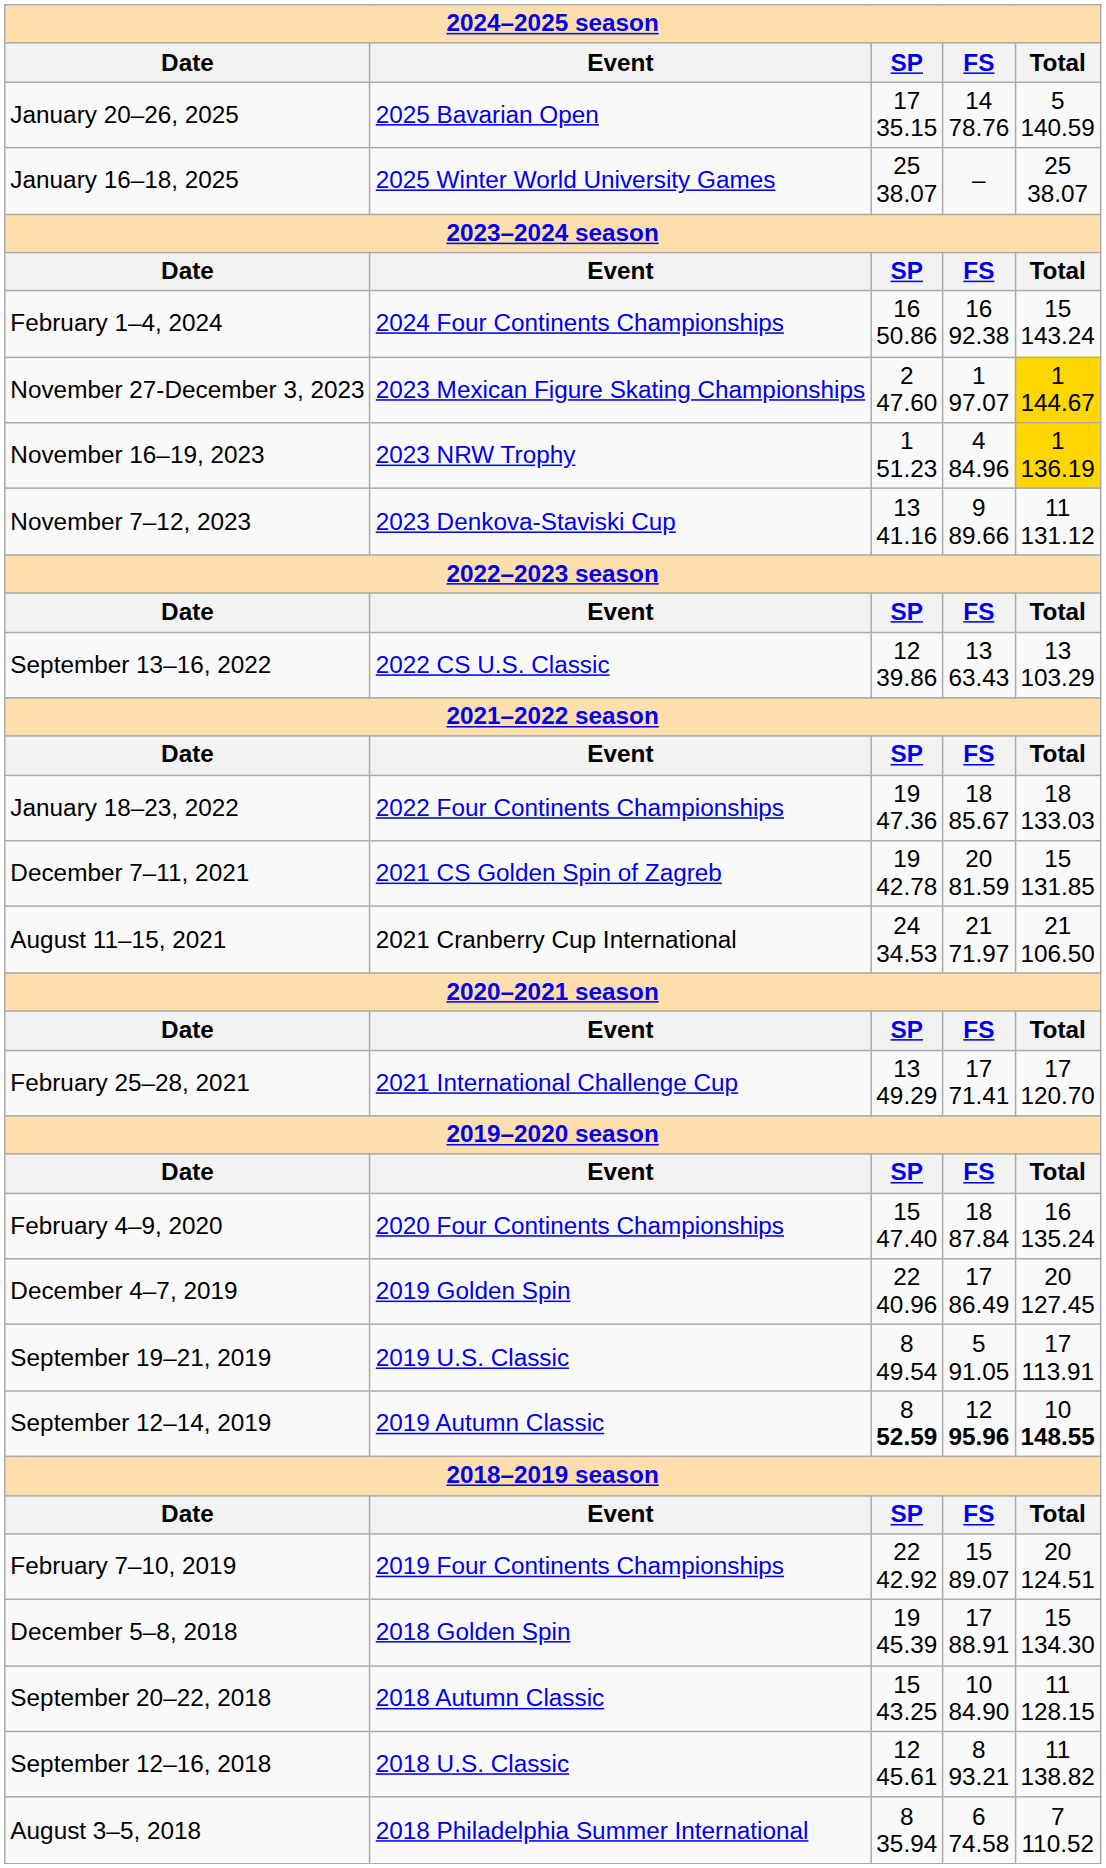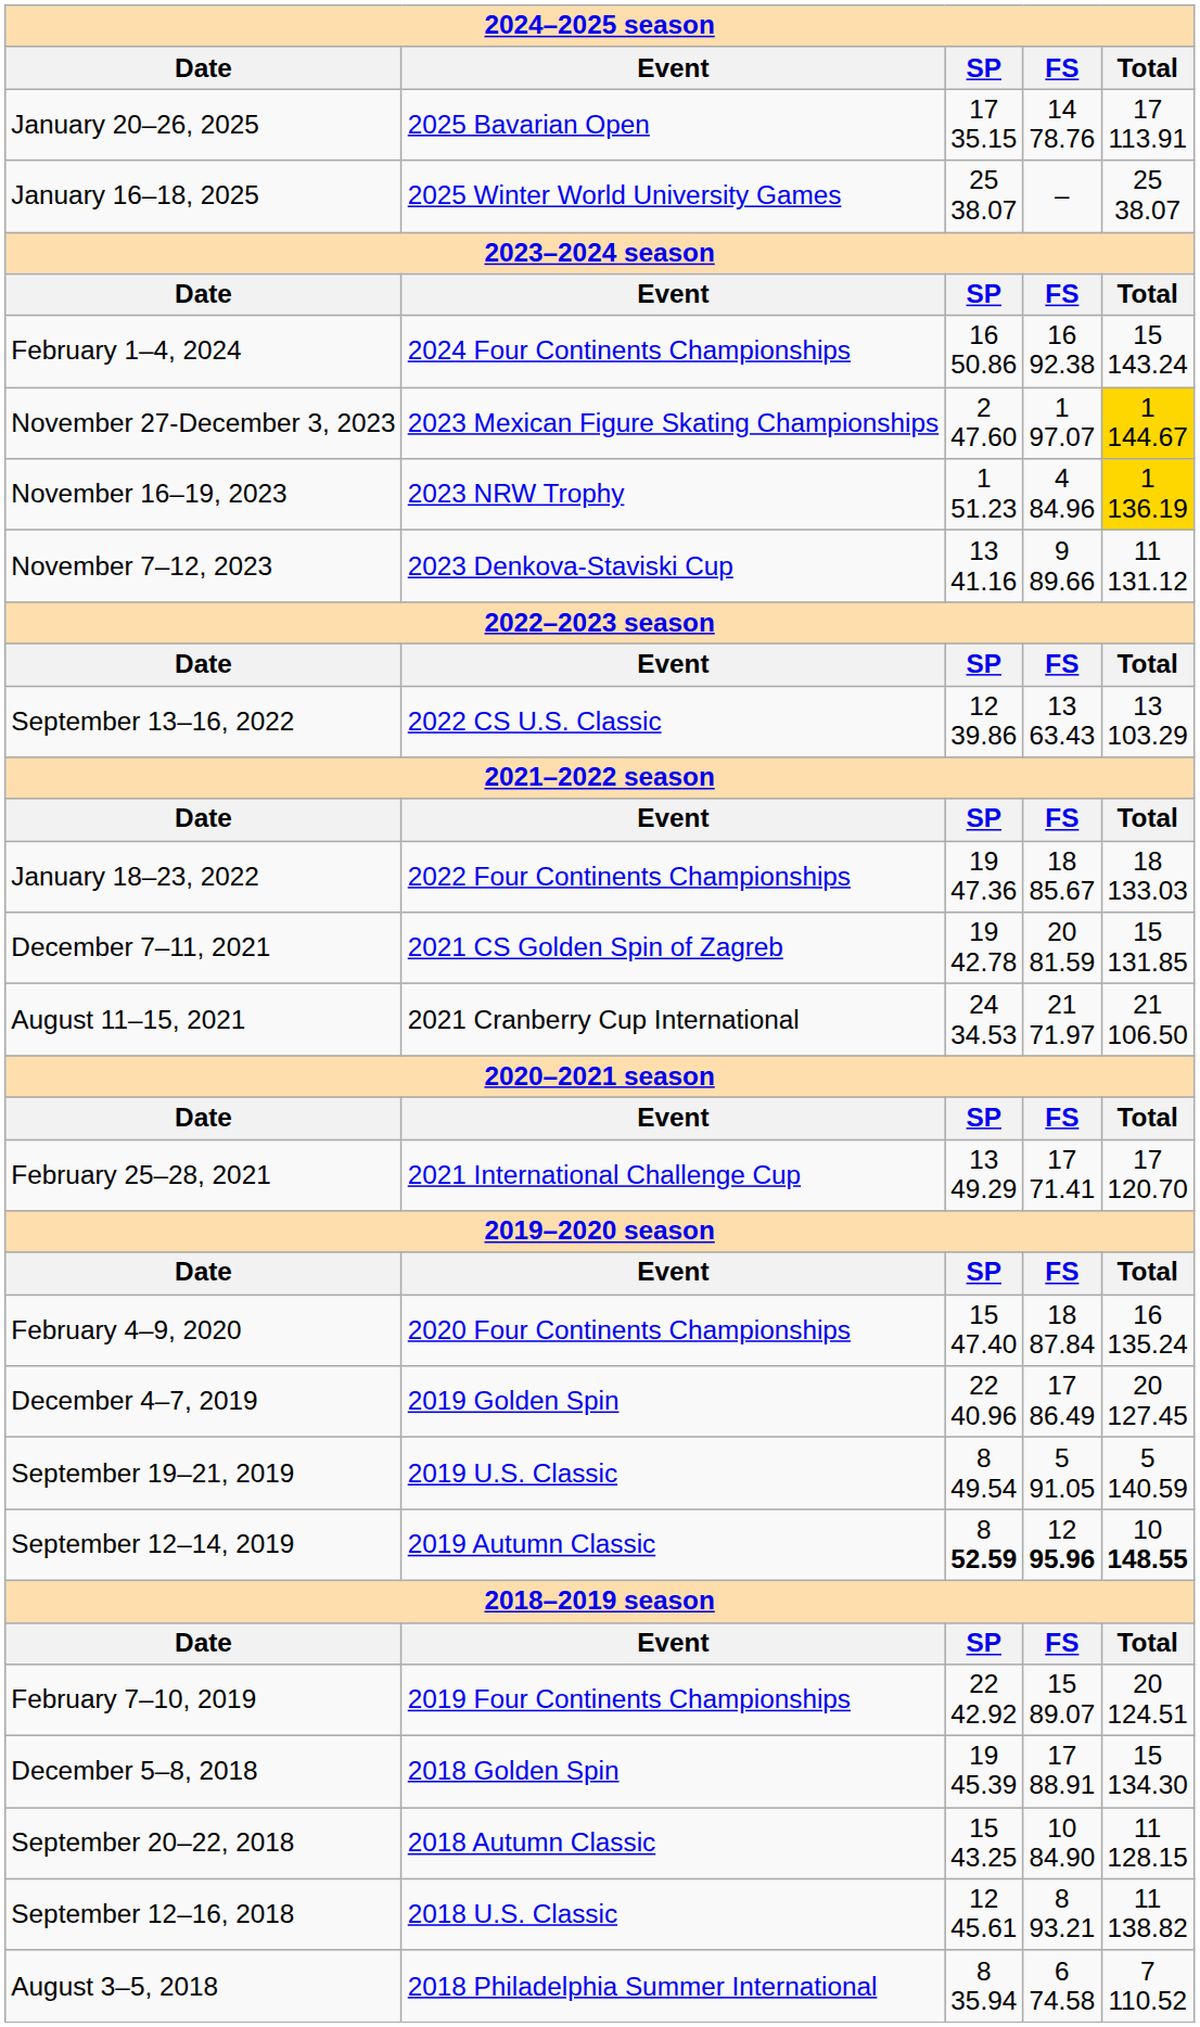 <table class="wikitable">
 <tr>
 <td style="background-color: #ffdead; " colspan=5 align=center><strong><a href='#'>2024–2025 season</a></strong></td>
 </tr>
 <tr>
 <th>Date</th>
 <th>Event</th>
 <th><a href='#'>SP</a></th>
 <th><a href='#'>FS</a></th>
 <th>Total</th>
 </tr>
 <tr>
 <td>January 20–26, 2025</td>
 <td><a href='#'>2025 Bavarian Open</a></td>
 <td align=center>17 <br> 35.15</td>
 <td align=center>14 <br> 78.76</td>
-<td align=center>5 <br> 140.59</td>
+<td align=center>17 <br> 113.91</td>
 </tr>
 <tr>
 <td>January 16–18, 2025</td>
 <td><a href='#'>2025 Winter World University Games</a></td>
 <td align=center>25 <br> 38.07</td>
 <td align=center>–</td>
 <td align=center>25 <br> 38.07</td>
 </tr>
 <tr>
 <td style="background-color: #ffdead; " colspan=5 align=center><strong><a href='#'>2023–2024 season</a></strong></td>
 </tr>
 <tr>
 <th>Date</th>
 <th>Event</th>
 <th><a href='#'>SP</a></th>
 <th><a href='#'>FS</a></th>
 <th>Total</th>
 </tr>
 <tr>
 <td>February 1–4, 2024</td>
 <td><a href='#'>2024 Four Continents Championships</a></td>
 <td align=center>16 <br> 50.86</td>
 <td align=center>16 <br> 92.38</td>
 <td align=center>15 <br> 143.24</td>
 </tr>
 <tr>
 <td>November 27-December 3, 2023</td>
 <td><a href='#'>2023 Mexican Figure Skating Championships</a></td>
 <td align=center>2 <br> 47.60</td>
 <td align=center>1 <br> 97.07</td>
 <td align=center bgcolor="gold">1 <br> 144.67</td>
 </tr>
 <tr>
 <td>November 16–19, 2023</td>
 <td><a href='#'>2023 NRW Trophy</a></td>
 <td align=center>1 <br> 51.23</td>
 <td align=center>4 <br> 84.96</td>
 <td align=center bgcolor="gold">1 <br> 136.19</td>
 </tr>
 <tr>
 <td>November 7–12, 2023</td>
 <td><a href='#'>2023 Denkova-Staviski Cup</a></td>
 <td align=center>13 <br> 41.16</td>
 <td align=center>9 <br> 89.66</td>
 <td align=center>11 <br> 131.12</td>
 </tr>
 <tr>
 <td style="background-color: #ffdead; " colspan=5 align=center><a href='#'><strong>2022–2023 season</strong></a></td>
 </tr>
 <tr>
 <th>Date</th>
 <th>Event</th>
 <th><a href='#'>SP</a></th>
 <th><a href='#'>FS</a></th>
 <th>Total</th>
 </tr>
 <tr>
 <td>September 13–16, 2022</td>
 <td><a href='#'>2022 CS U.S. Classic</a></td>
 <td align=center>12 <br> 39.86</td>
 <td align=center>13 <br> 63.43</td>
 <td align=center>13 <br> 103.29</td>
 </tr>
 <tr>
 <td style="background-color: #ffdead; " colspan=5 align=center><a href='#'><strong>2021–2022 season</strong></a></td>
 </tr>
 <tr>
 <th>Date</th>
 <th>Event</th>
 <th><a href='#'>SP</a></th>
 <th><a href='#'>FS</a></th>
 <th>Total</th>
 </tr>
 <tr>
 <td>January 18–23, 2022</td>
 <td><a href='#'>2022 Four Continents Championships</a></td>
 <td align=center>19 <br> 47.36</td>
 <td align=center>18 <br> 85.67</td>
 <td align=center>18 <br> 133.03</td>
 </tr>
 <tr>
 <td>December 7–11, 2021</td>
 <td><a href='#'>2021 CS Golden Spin of Zagreb</a></td>
 <td align=center>19 <br> 42.78</td>
 <td align=center>20 <br> 81.59</td>
 <td align=center>15 <br> 131.85</td>
 </tr>
 <tr>
 <td>August 11–15, 2021</td>
 <td>2021 Cranberry Cup International</td>
 <td align=center>24 <br> 34.53</td>
 <td align=center>21 <br> 71.97</td>
 <td align=center>21 <br> 106.50</td>
 </tr>
 <tr>
 <td style="background-color: #ffdead; " colspan=5 align=center><a href='#'><strong>2020–2021 season</strong></a></td>
 </tr>
 <tr>
 <th>Date</th>
 <th>Event</th>
 <th><a href='#'>SP</a></th>
 <th><a href='#'>FS</a></th>
 <th>Total</th>
 </tr>
 <tr>
 <td>February 25–28, 2021</td>
 <td><a href='#'>2021 International Challenge Cup</a></td>
 <td align=center>13 <br> 49.29</td>
 <td align=center>17 <br> 71.41</td>
 <td align=center>17 <br> 120.70</td>
 </tr>
 <tr>
 <td style="background-color: #ffdead; " colspan=5 align=center><a href='#'><strong>2019–2020 season</strong></a></td>
 </tr>
 <tr>
 <th>Date</th>
 <th>Event</th>
 <th><a href='#'>SP</a></th>
 <th><a href='#'>FS</a></th>
 <th>Total</th>
 </tr>
 <tr>
 <td>February 4–9, 2020</td>
 <td><a href='#'>2020 Four Continents Championships</a></td>
 <td align=center>15 <br> 47.40</td>
 <td align=center>18 <br> 87.84</td>
 <td align=center>16 <br> 135.24</td>
 </tr>
 <tr>
 <td>December 4–7, 2019</td>
 <td><a href='#'>2019 Golden Spin</a></td>
 <td align=center>22 <br> 40.96</td>
 <td align=center>17 <br> 86.49</td>
 <td align=center>20 <br> 127.45</td>
 </tr>
 <tr>
 <td>September 19–21, 2019</td>
 <td><a href='#'>2019 U.S. Classic</a></td>
 <td align=center>8 <br> 49.54</td>
 <td align=center>5 <br> 91.05</td>
-<td align=center>17 <br> 113.91</td>
+<td align=center>5 <br> 140.59</td>
 </tr>
 <tr>
 <td>September 12–14, 2019</td>
 <td><a href='#'>2019 Autumn Classic</a></td>
 <td align=center>8 <br> <strong>52.59</strong></td>
 <td align=center>12 <br> <strong>95.96</strong></td>
 <td align=center>10 <br> <strong>148.55</strong></td>
 </tr>
 <tr>
 <td style="background-color: #ffdead; " colspan=5 align=center><a href='#'><strong>2018–2019 season</strong></a></td>
 </tr>
 <tr>
 <th>Date</th>
 <th>Event</th>
 <th><a href='#'>SP</a></th>
 <th><a href='#'>FS</a></th>
 <th>Total</th>
 </tr>
 <tr>
 <td>February 7–10, 2019</td>
 <td><a href='#'>2019 Four Continents Championships</a></td>
 <td align=center>22 <br> 42.92</td>
 <td align=center>15 <br> 89.07</td>
 <td align=center>20 <br> 124.51</td>
 </tr>
 <tr>
 <td>December 5–8, 2018</td>
 <td><a href='#'>2018 Golden Spin</a></td>
 <td align=center>19 <br> 45.39</td>
 <td align=center>17 <br> 88.91</td>
 <td align=center>15 <br> 134.30</td>
 </tr>
 <tr>
 <td>September 20–22, 2018</td>
 <td><a href='#'>2018 Autumn Classic</a></td>
 <td align=center>15 <br> 43.25</td>
 <td align=center>10 <br> 84.90</td>
 <td align=center>11 <br> 128.15</td>
 </tr>
 <tr>
 <td>September 12–16, 2018</td>
 <td><a href='#'>2018 U.S. Classic</a></td>
 <td align=center>12 <br> 45.61</td>
 <td align=center>8 <br> 93.21</td>
 <td align=center>11 <br> 138.82</td>
 </tr>
 <tr>
 <td>August 3–5, 2018</td>
 <td><a href='#'>2018 Philadelphia Summer International</a></td>
 <td align=center>8 <br> 35.94</td>
 <td align=center>6 <br> 74.58</td>
 <td align=center>7 <br> 110.52</td>
 </tr>
 </table>
